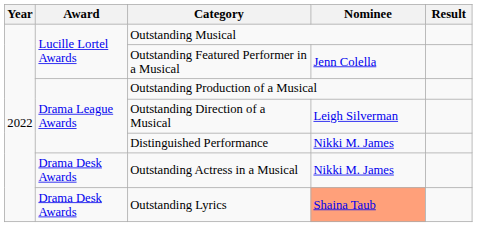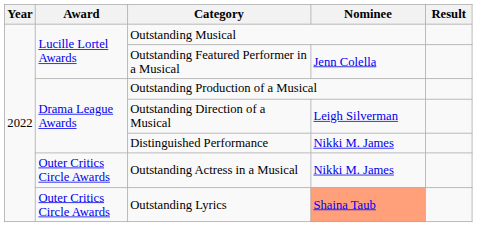 <table class="wikitable" width="95%">
 <tr>
 <th width="5%">Year</th>
 <th width="20%">Award</th>
 <th width="40%">Category</th>
 <th width="25%">Nominee</th>
 <th width="10%">Result</th>
 </tr>
 <tr>
 <td rowspan="7" align="center">2022</td>
 <td rowspan="2"><a href='#'>Lucille Lortel Awards</a></td>
 <td colspan="2">Outstanding Musical</td>
 <td></td>
 </tr>
 <tr>
 <td>Outstanding Featured Performer in a Musical</td>
 <td><a href='#'>Jenn Colella</a></td>
 <td></td>
 </tr>
 <tr>
 <td rowspan="3"><a href='#'>Drama League Awards</a></td>
 <td colspan="2">Outstanding Production of a Musical</td>
 <td></td>
 </tr>
 <tr>
 <td>Outstanding Direction of a Musical</td>
 <td><a href='#'>Leigh Silverman</a></td>
 <td></td>
 </tr>
 <tr>
 <td>Distinguished Performance</td>
 <td><a href='#'>Nikki M. James</a></td>
 <td></td>
 </tr>
 <tr>
-<td rowspan="1"><a href='#'>Drama Desk Awards</a></td>
+<td rowspan="1"><a href='#'>Outer Critics Circle Awards</a></td>
 <td>Outstanding Actress in a Musical</td>
 <td><a href='#'>Nikki M. James</a></td>
 <td></td>
 </tr>
 <tr>
-<td rowspan="1"><a href='#'>Drama Desk Awards</a></td>
+<td rowspan="1"><a href='#'>Outer Critics Circle Awards</a></td>
 <td>Outstanding Lyrics</td>
 <td style="background: lightsalmon;"><a href='#'>Shaina Taub</a></td>
 <td></td>
 </tr>
 </table>
